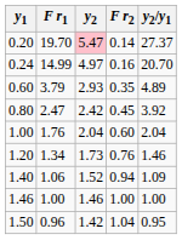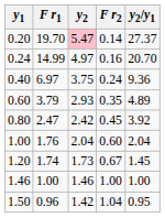 <table class="wikitable">
 <tr>
 <th><em>y</em><sub>1</sub></th>
 <th><em>F r</em><sub>1</sub></th>
 <th><em>y</em><sub>2</sub></th>
 <th><em>F r</em><sub>2</sub></th>
 <th><em>y</em><sub>2</sub>/<em>y</em><sub>1</sub></th>
 </tr>
 <tr>
 <td>0.20</td>
 <td>19.70</td>
 <td style="background: pink;">5.47</td>
 <td>0.14</td>
 <td>27.37</td>
 </tr>
 <tr>
 <td>0.24</td>
 <td>14.99</td>
 <td>4.97</td>
 <td>0.16</td>
 <td>20.70</td>
+</tr>
+<tr>
+<td>0.40</td>
+<td>6.97</td>
+<td>3.75</td>
+<td>0.24</td>
+<td>9.36</td>
 </tr>
 <tr>
 <td>0.60</td>
 <td>3.79</td>
 <td>2.93</td>
 <td>0.35</td>
 <td>4.89</td>
 </tr>
 <tr>
 <td>0.80</td>
 <td>2.47</td>
 <td>2.42</td>
 <td>0.45</td>
 <td>3.92</td>
 </tr>
 <tr>
 <td>1.00</td>
 <td>1.76</td>
 <td>2.04</td>
 <td>0.60</td>
 <td>2.04</td>
 </tr>
 <tr>
 <td>1.20</td>
-<td>1.34</td>
+<td>1.74</td>
 <td>1.73</td>
-<td>0.76</td>
-<td>1.46</td>
-</tr>
-<tr>
-<td>1.40</td>
-<td>1.06</td>
-<td>1.52</td>
-<td>0.94</td>
-<td>1.09</td>
+<td>0.67</td>
+<td>1.45</td>
 </tr>
 <tr>
 <td>1.46</td>
 <td>1.00</td>
 <td>1.46</td>
 <td>1.00</td>
 <td>1.00</td>
 </tr>
 <tr>
 <td>1.50</td>
 <td>0.96</td>
 <td>1.42</td>
 <td>1.04</td>
 <td>0.95</td>
 </tr>
 </table>
